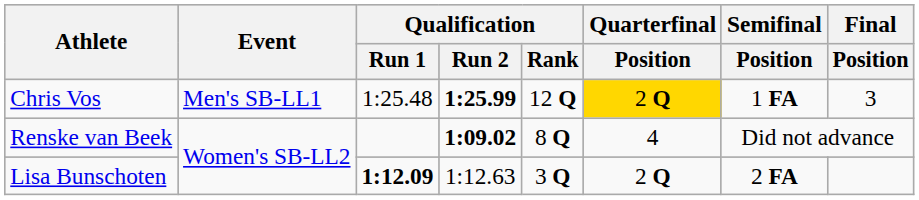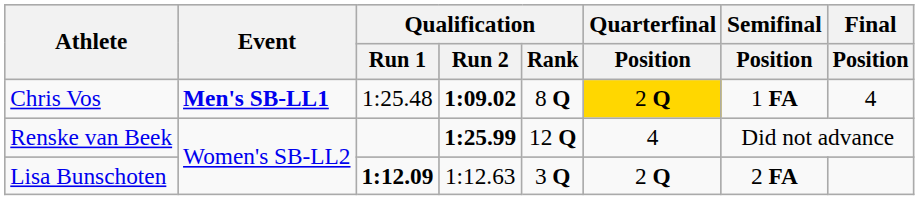 <table class="wikitable" style="font-size:90%">
 <tr>
 <th rowspan="2">Athlete</th>
 <th rowspan="2">Event</th>
 <th colspan="3">Qualification</th>
 <th>Quarterfinal</th>
 <th>Semifinal</th>
 <th>Final</th>
 </tr>
 <tr style=font-size:95%>
 <th>Run 1</th>
 <th>Run 2</th>
 <th>Rank</th>
 <th>Position</th>
 <th>Position</th>
 <th>Position</th>
 </tr>
 <tr align=center>
 <td align=left><a href='#'>Chris Vos</a></td>
-<td align=left><a href='#'>Men's SB-LL1</a></td>
+<td align=left><strong><a href='#'>Men's SB-LL1</a></strong></td>
 <td>1:25.48</td>
-<td><strong>1:25.99</strong></td>
-<td>12 <strong>Q</strong></td>
+<td><strong>1:09.02</strong></td>
+<td>8 <strong>Q</strong></td>
 <td style="background: gold;">2 <strong>Q</strong></td>
 <td>1 <strong>FA</strong></td>
-<td>3</td>
+<td>4</td>
 </tr>
 <tr align=center>
 <td align=left><a href='#'>Renske van Beek</a></td>
 <td align=left rowspan=2><a href='#'>Women's SB-LL2</a></td>
 <td></td>
-<td><strong>1:09.02</strong></td>
-<td>8 <strong>Q</strong></td>
+<td><strong>1:25.99</strong></td>
+<td>12 <strong>Q</strong></td>
 <td>4</td>
 <td colspan=2>Did not advance</td>
 </tr>
 <tr align=center>
 <td align=left><a href='#'>Lisa Bunschoten</a></td>
 <td><strong>1:12.09</strong></td>
 <td>1:12.63</td>
 <td>3 <strong>Q</strong></td>
 <td>2 <strong>Q</strong></td>
 <td>2 <strong>FA</strong></td>
 <td></td>
 </tr>
 </table>
